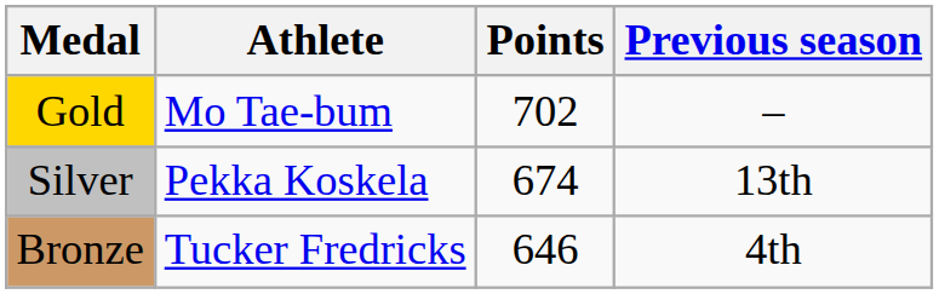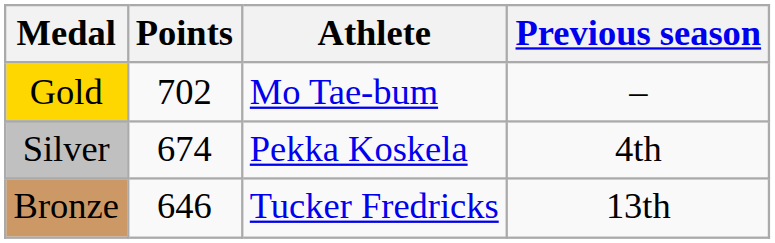 <table class="wikitable">
 <tr>
 <th><strong>Medal</strong></th>
+<th><strong>Points</strong></th>
 <th><strong>Athlete</strong></th>
-<th><strong>Points</strong></th>
 <th><strong><a href='#'>Previous season</a></strong></th>
 </tr>
 <tr align="center">
 <td bgcolor="gold">Gold</td>
+<td>702</td>
 <td align="left"> <a href='#'>Mo Tae-bum</a></td>
-<td>702</td>
 <td>–</td>
 </tr>
 <tr align="center">
 <td bgcolor="silver">Silver</td>
+<td>674</td>
 <td align="left"> <a href='#'>Pekka Koskela</a></td>
-<td>674</td>
-<td>13th</td>
+<td>4th</td>
 </tr>
 <tr align="center">
 <td bgcolor="CC9966">Bronze</td>
+<td>646</td>
 <td align="left"> <a href='#'>Tucker Fredricks</a></td>
-<td>646</td>
-<td>4th</td>
+<td>13th</td>
 </tr>
 </table>
